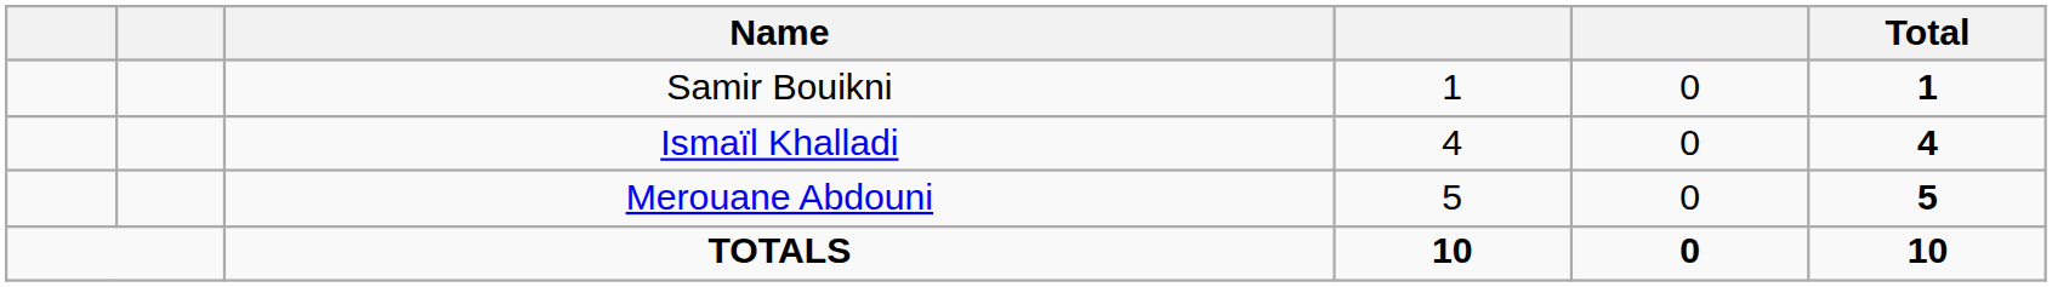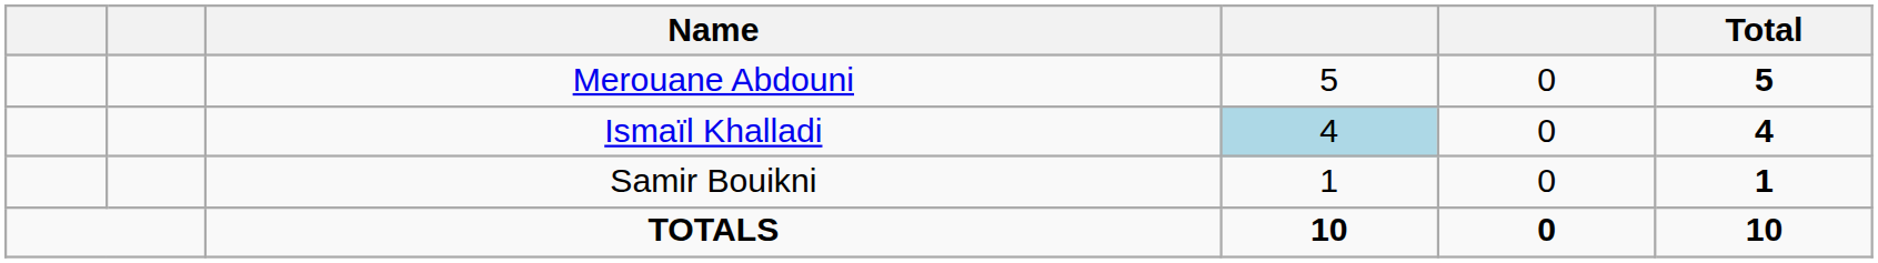 <table class="wikitable sortable alternance"  style="font-size:85%; text-align:center; line-height:14px; width:60%;">
 <tr>
 <th width=15></th>
 <th width=15></th>
 <th width=210>Name</th>
 <th width=40></th>
 <th width=40></th>
 <th width=40><strong>Total</strong></th>
 </tr>
 <tr>
 <td></td>
 <td></td>
-<td>Samir Bouikni</td>
-<td>1</td>
+<td><a href='#'>Merouane Abdouni</a></td>
+<td>5</td>
 <td>0</td>
-<td><strong>1</strong></td>
+<td><strong>5</strong></td>
 </tr>
 <tr>
 <td></td>
 <td></td>
 <td><a href='#'>Ismaïl Khalladi</a></td>
-<td>4</td>
+<td style="background: lightblue;">4</td>
 <td>0</td>
 <td><strong>4</strong></td>
 </tr>
 <tr>
 <td></td>
 <td></td>
-<td><a href='#'>Merouane Abdouni</a></td>
-<td>5</td>
+<td>Samir Bouikni</td>
+<td>1</td>
 <td>0</td>
-<td><strong>5</strong></td>
+<td><strong>1</strong></td>
 </tr>
 <tr>
 <td colspan="2"></td>
 <td><strong>TOTALS</strong></td>
 <td><strong>10</strong></td>
 <td><strong>0</strong></td>
 <td><strong>10</strong></td>
 </tr>
 </table>
